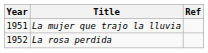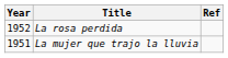 <table class="wikitable">
 <tr>
 <th>Year</th>
 <th>Title</th>
 <th>Ref</th>
 </tr>
 <tr>
+<td>1952</td>
+<td><em>La rosa perdida</em></td>
+<td></td>
+</tr>
+<tr>
 <td>1951</td>
 <td><em>La mujer que trajo la lluvia</em></td>
 <td></td>
 </tr>
-<tr>
-<td>1952</td>
-<td><em>La rosa perdida</em></td>
-<td></td>
-</tr>
 </table>
